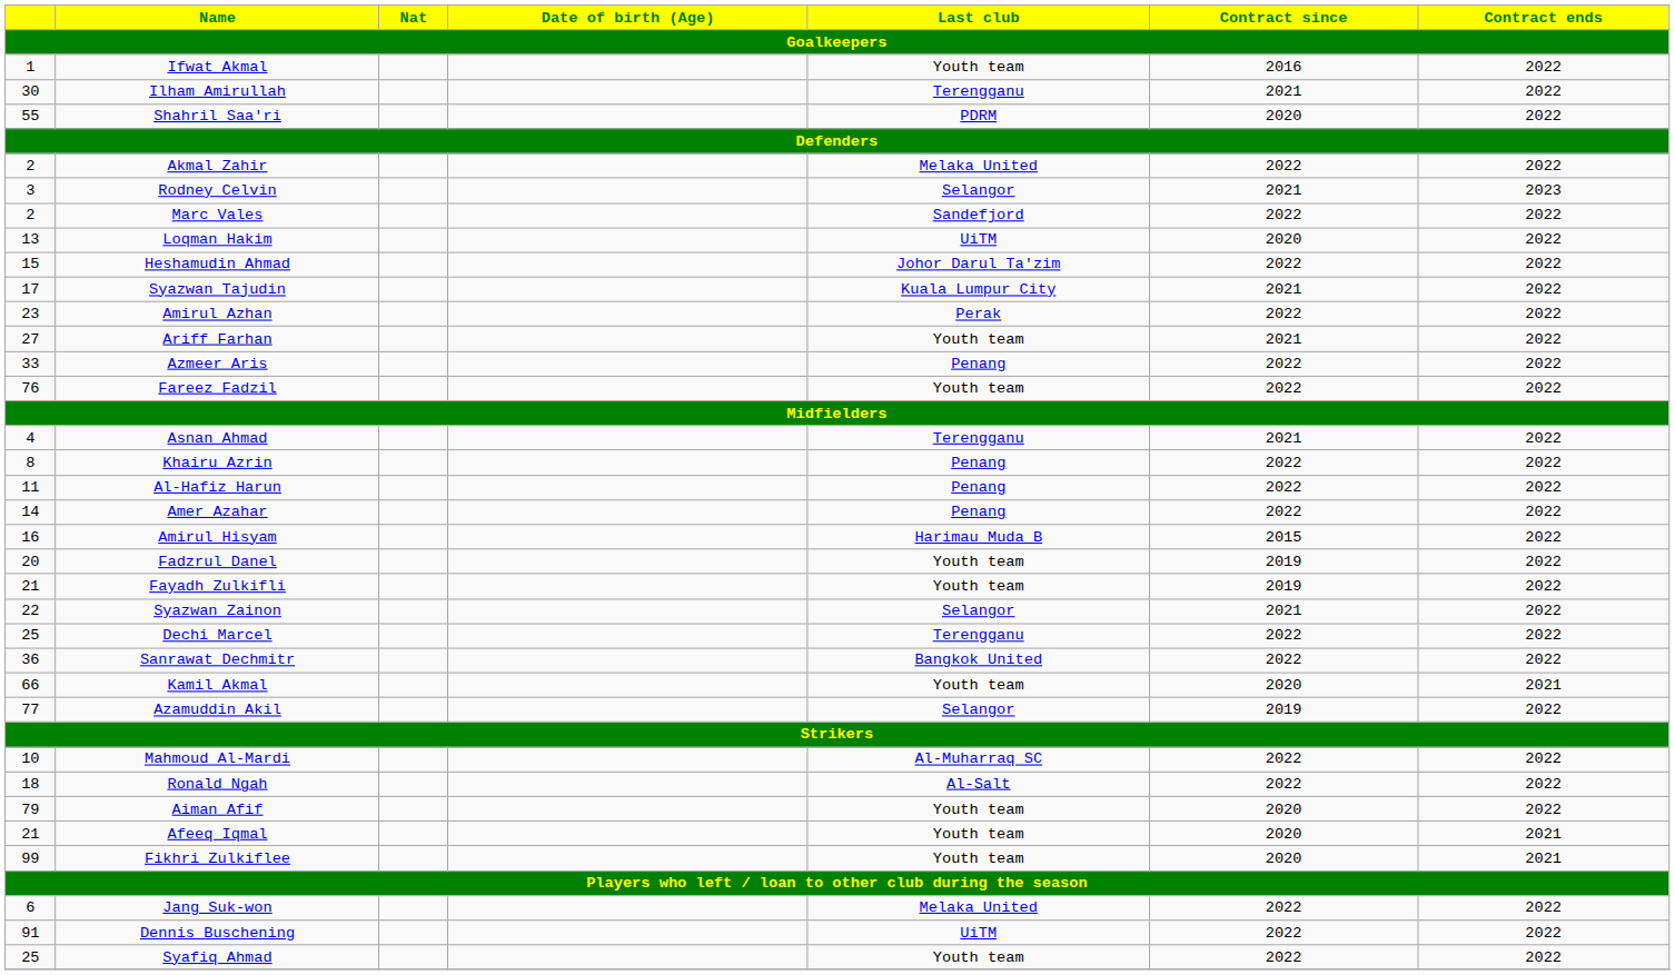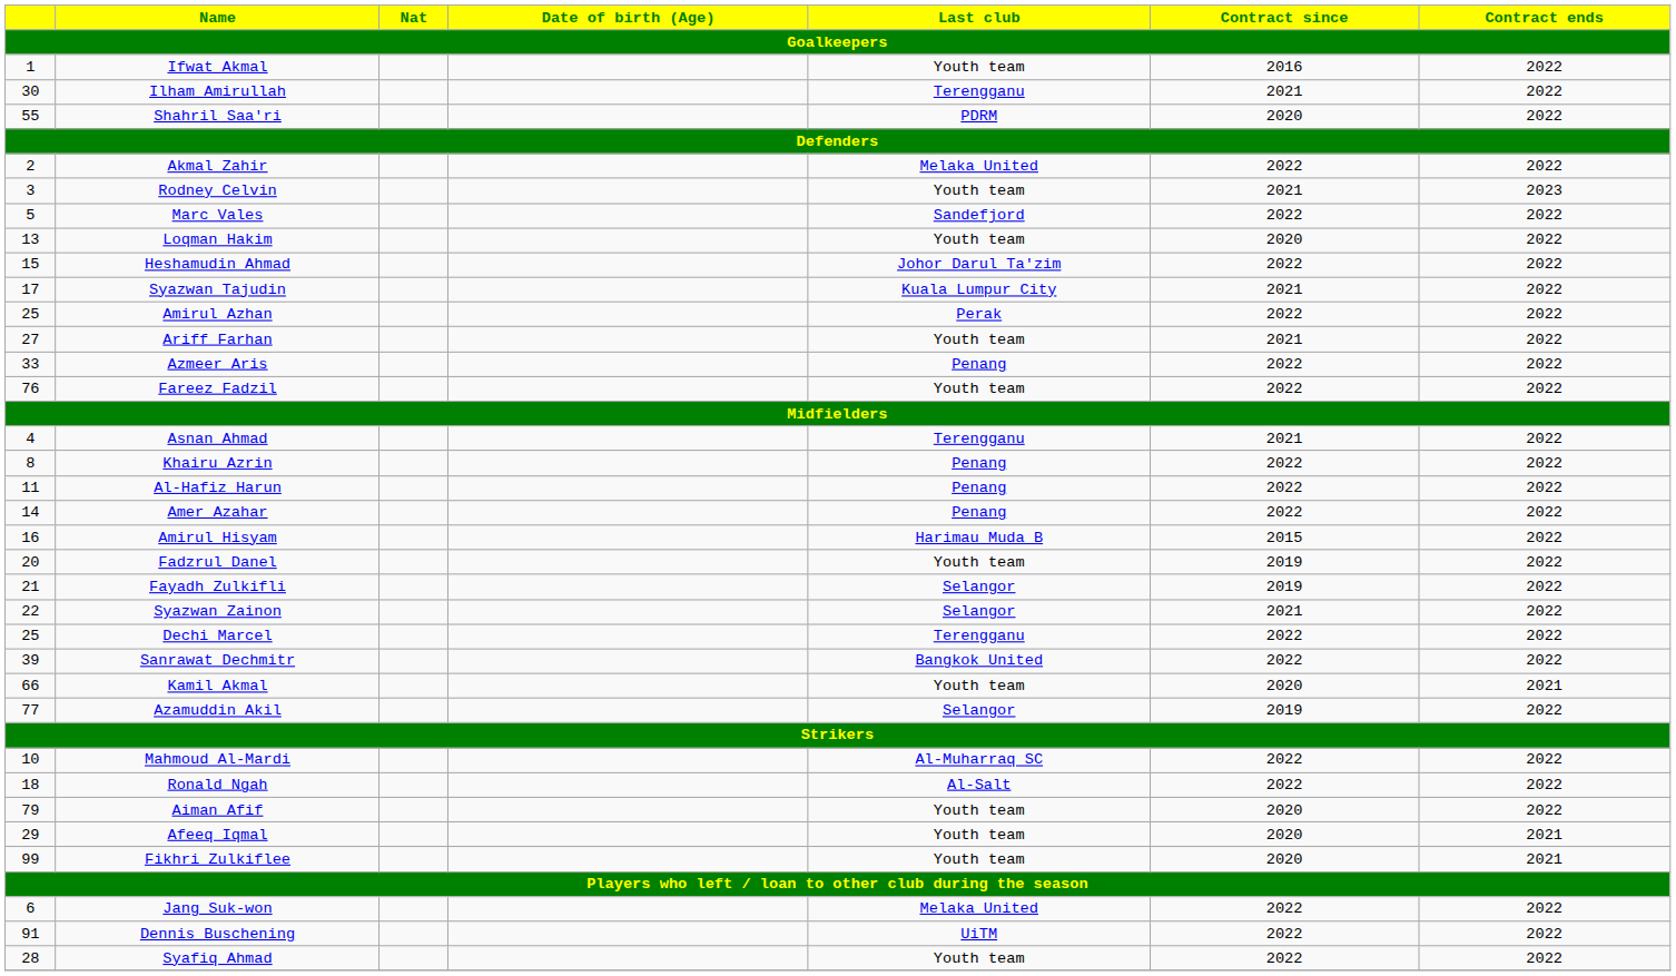 <table class="wikitable" style="text-align:center; font-size:100%; width:90%;">
 <tr>
 <th style="background:yellow; color:green; text-align:center;"></th>
 <th style="background:yellow; color:green; text-align:center;">Name</th>
 <th style="background:yellow; color:green; text-align:center;">Nat</th>
 <th style="background:yellow; color:green; text-align:center;">Date of birth (Age)</th>
 <th style="background:yellow; color:green; text-align:center;">Last club</th>
 <th style="background:yellow; color:green; text-align:center;">Contract since</th>
 <th style="background:yellow; color:green; text-align:center;">Contract ends</th>
 </tr>
 <tr>
 <th colspan="10" style="background:green; color:yellow; text-align:center">Goalkeepers</th>
 </tr>
 <tr>
 <td>1</td>
 <td><a href='#'>Ifwat Akmal</a></td>
 <td></td>
 <td></td>
 <td>Youth team</td>
 <td>2016</td>
 <td>2022</td>
 </tr>
 <tr>
 <td>30</td>
 <td><a href='#'>Ilham Amirullah</a></td>
 <td></td>
 <td></td>
 <td> <a href='#'>Terengganu</a></td>
 <td>2021</td>
 <td>2022</td>
 </tr>
 <tr>
 <td>55</td>
 <td><a href='#'>Shahril Saa'ri</a></td>
 <td></td>
 <td></td>
 <td> <a href='#'>PDRM</a></td>
 <td>2020</td>
 <td>2022</td>
 </tr>
 <tr>
 <th colspan="10" style="background:green; color:yellow; text-align:center">Defenders</th>
 </tr>
 <tr>
 <td>2</td>
 <td><a href='#'>Akmal Zahir</a></td>
 <td></td>
 <td></td>
 <td> <a href='#'>Melaka United</a></td>
 <td>2022</td>
 <td>2022</td>
 </tr>
 <tr>
 <td>3</td>
 <td><a href='#'>Rodney Celvin</a></td>
 <td></td>
 <td></td>
-<td> <a href='#'>Selangor</a></td>
+<td>Youth team</td>
 <td>2021</td>
 <td>2023</td>
 </tr>
 <tr>
-<td>2</td>
+<td>5</td>
 <td><a href='#'>Marc Vales</a></td>
 <td></td>
 <td></td>
 <td> <a href='#'>Sandefjord</a></td>
 <td>2022</td>
 <td>2022</td>
 </tr>
 <tr>
 <td>13</td>
 <td><a href='#'>Loqman Hakim</a></td>
 <td></td>
 <td></td>
-<td> <a href='#'>UiTM</a></td>
+<td>Youth team</td>
 <td>2020</td>
 <td>2022</td>
 </tr>
 <tr>
 <td>15</td>
 <td><a href='#'>Heshamudin Ahmad</a></td>
 <td></td>
 <td></td>
 <td> <a href='#'>Johor Darul Ta'zim</a></td>
 <td>2022</td>
 <td>2022</td>
 </tr>
 <tr>
 <td>17</td>
 <td><a href='#'>Syazwan Tajudin</a></td>
 <td></td>
 <td></td>
 <td> <a href='#'>Kuala Lumpur City</a></td>
 <td>2021</td>
 <td>2022</td>
 </tr>
 <tr>
-<td>23</td>
+<td>25</td>
 <td><a href='#'>Amirul Azhan</a></td>
 <td></td>
 <td></td>
 <td> <a href='#'>Perak</a></td>
 <td>2022</td>
 <td>2022</td>
 </tr>
 <tr>
 <td>27</td>
 <td><a href='#'>Ariff Farhan</a></td>
 <td></td>
 <td></td>
 <td>Youth team</td>
 <td>2021</td>
 <td>2022</td>
 </tr>
 <tr>
 <td>33</td>
 <td><a href='#'>Azmeer Aris</a></td>
 <td></td>
 <td></td>
 <td> <a href='#'>Penang</a></td>
 <td>2022</td>
 <td>2022</td>
 </tr>
 <tr>
 <td>76</td>
 <td><a href='#'>Fareez Fadzil</a></td>
 <td></td>
 <td></td>
 <td>Youth team</td>
 <td>2022</td>
 <td>2022</td>
 </tr>
 <tr>
 <th colspan="10" style="background:green; color:yellow; text-align:center">Midfielders</th>
 </tr>
 <tr>
 <td>4</td>
 <td><a href='#'>Asnan Ahmad</a></td>
 <td></td>
 <td></td>
 <td> <a href='#'>Terengganu</a></td>
 <td>2021</td>
 <td>2022</td>
 </tr>
 <tr>
 <td>8</td>
 <td><a href='#'>Khairu Azrin</a></td>
 <td></td>
 <td></td>
 <td> <a href='#'>Penang</a></td>
 <td>2022</td>
 <td>2022</td>
 </tr>
 <tr>
 <td>11</td>
 <td><a href='#'>Al-Hafiz Harun</a></td>
 <td></td>
 <td></td>
 <td> <a href='#'>Penang</a></td>
 <td>2022</td>
 <td>2022</td>
 </tr>
 <tr>
 <td>14</td>
 <td><a href='#'>Amer Azahar</a></td>
 <td></td>
 <td></td>
 <td> <a href='#'>Penang</a></td>
 <td>2022</td>
 <td>2022</td>
 </tr>
 <tr>
 <td>16</td>
 <td><a href='#'>Amirul Hisyam</a></td>
 <td></td>
 <td></td>
 <td> <a href='#'>Harimau Muda B</a></td>
 <td>2015</td>
 <td>2022</td>
 </tr>
 <tr>
 <td>20</td>
 <td><a href='#'>Fadzrul Danel</a></td>
 <td></td>
 <td></td>
 <td>Youth team</td>
 <td>2019</td>
 <td>2022</td>
 </tr>
 <tr>
 <td>21</td>
 <td><a href='#'>Fayadh Zulkifli</a></td>
 <td></td>
 <td></td>
-<td>Youth team</td>
+<td> <a href='#'>Selangor</a></td>
 <td>2019</td>
 <td>2022</td>
 </tr>
 <tr>
 <td>22</td>
 <td><a href='#'>Syazwan Zainon</a></td>
 <td></td>
 <td></td>
 <td> <a href='#'>Selangor</a></td>
 <td>2021</td>
 <td>2022</td>
 </tr>
 <tr>
 <td>25</td>
 <td><a href='#'>Dechi Marcel</a></td>
 <td></td>
 <td></td>
 <td> <a href='#'>Terengganu</a></td>
 <td>2022</td>
 <td>2022</td>
 </tr>
 <tr>
-<td>36</td>
+<td>39</td>
 <td><a href='#'>Sanrawat Dechmitr</a></td>
 <td></td>
 <td></td>
 <td> <a href='#'>Bangkok United</a></td>
 <td>2022</td>
 <td>2022</td>
 </tr>
 <tr>
 <td>66</td>
 <td><a href='#'>Kamil Akmal</a></td>
 <td></td>
 <td></td>
 <td>Youth team</td>
 <td>2020</td>
 <td>2021</td>
 </tr>
 <tr>
 <td>77</td>
 <td><a href='#'>Azamuddin Akil</a></td>
 <td></td>
 <td></td>
 <td> <a href='#'>Selangor</a></td>
 <td>2019</td>
 <td>2022</td>
 </tr>
 <tr>
 <th colspan="10" style="background:green; color:yellow; text-align:center">Strikers</th>
 </tr>
 <tr>
 <td>10</td>
 <td><a href='#'>Mahmoud Al-Mardi</a></td>
 <td></td>
 <td></td>
 <td> <a href='#'>Al-Muharraq SC</a></td>
 <td>2022</td>
 <td>2022</td>
 </tr>
 <tr>
 <td>18</td>
 <td><a href='#'>Ronald Ngah</a></td>
 <td></td>
 <td></td>
 <td> <a href='#'>Al-Salt</a></td>
 <td>2022</td>
 <td>2022</td>
 </tr>
 <tr>
 <td>79</td>
 <td><a href='#'>Aiman Afif</a></td>
 <td></td>
 <td></td>
 <td>Youth team</td>
 <td>2020</td>
 <td>2022</td>
 </tr>
 <tr>
-<td>21</td>
+<td>29</td>
 <td><a href='#'>Afeeq Iqmal</a></td>
 <td></td>
 <td></td>
 <td>Youth team</td>
 <td>2020</td>
 <td>2021</td>
 </tr>
 <tr>
 <td>99</td>
 <td><a href='#'>Fikhri Zulkiflee</a></td>
 <td></td>
 <td></td>
 <td>Youth team</td>
 <td>2020</td>
 <td>2021</td>
 </tr>
 <tr>
 <th colspan="10" style="background:green; color:yellow; text-align:center">Players who left / loan to other club during the season</th>
 </tr>
 <tr>
 <td>6</td>
 <td><a href='#'>Jang Suk-won</a></td>
 <td></td>
 <td></td>
 <td> <a href='#'>Melaka United</a></td>
 <td>2022</td>
 <td>2022</td>
 </tr>
 <tr>
 <td>91</td>
 <td><a href='#'>Dennis Buschening</a></td>
 <td></td>
 <td></td>
 <td> <a href='#'>UiTM</a></td>
 <td>2022</td>
 <td>2022</td>
 </tr>
 <tr>
-<td>25</td>
+<td>28</td>
 <td><a href='#'>Syafiq Ahmad</a></td>
 <td></td>
 <td></td>
 <td>Youth team</td>
 <td>2022</td>
 <td>2022</td>
 </tr>
 <tr>
 </tr>
 </table>
